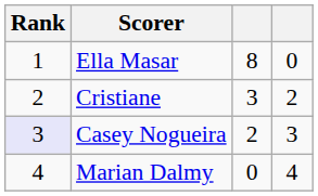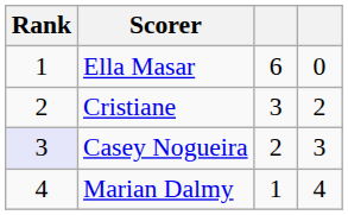 <table class="wikitable">
 <tr>
 <th>Rank</th>
 <th>Scorer</th>
 <th width=20></th>
 <th width=20></th>
 </tr>
 <tr>
 <td align=center>1</td>
 <td> <a href='#'>Ella Masar</a></td>
-<td align=center>8</td>
+<td align=center>6</td>
 <td align=center>0</td>
 </tr>
 <tr>
 <td align=center>2</td>
 <td> <a href='#'>Cristiane</a></td>
 <td align=center>3</td>
 <td align=center>2</td>
 </tr>
 <tr>
 <td align=center style="background: lavender;">3</td>
 <td> <a href='#'>Casey Nogueira</a></td>
 <td align=center>2</td>
 <td align=center>3</td>
 </tr>
 <tr>
 <td align=center>4</td>
 <td> <a href='#'>Marian Dalmy</a></td>
-<td align=center>0</td>
+<td align=center>1</td>
 <td align=center>4</td>
 </tr>
 </table>
